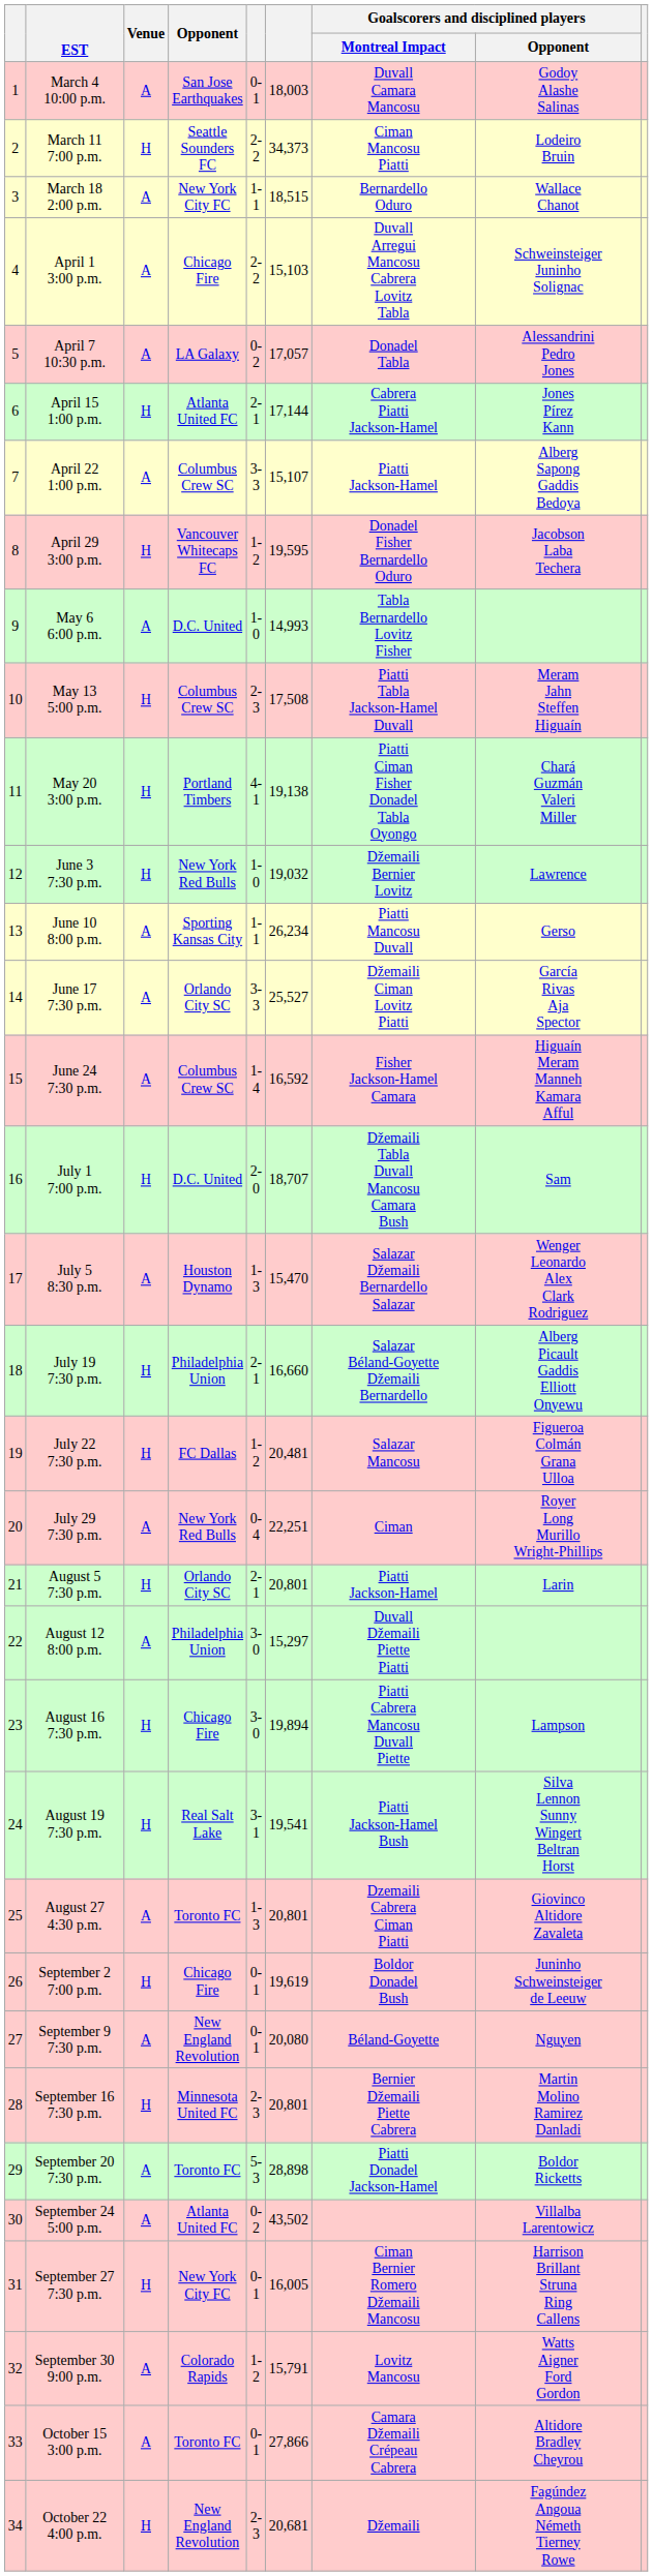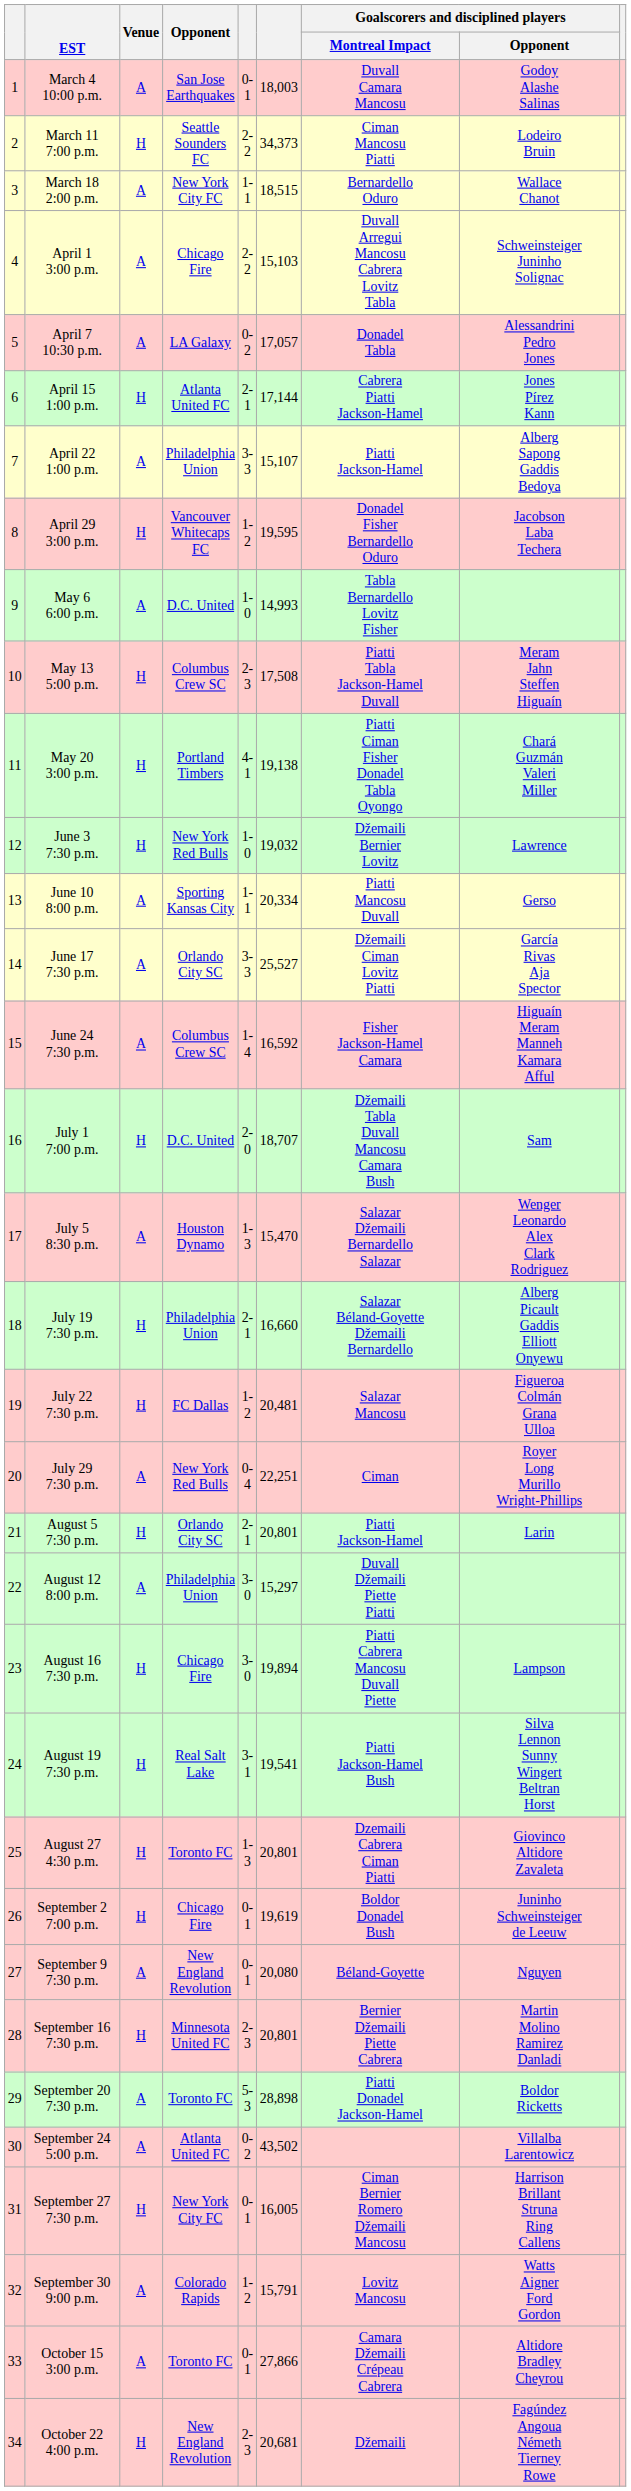 <table class="wikitable" Style="text-align: center;font-size:85%">
 <tr>
 <th rowspan="2"></th>
 <th rowspan="2" style="width:90px"><br><br><a href='#'>EST</a></th>
 <th rowspan="2">Venue</th>
 <th rowspan="2">Opponent</th>
 <th rowspan="2"><br></th>
 <th rowspan="2"></th>
 <th colspan="2">Goalscorers and disciplined players</th>
 <th rowspan="2"></th>
 </tr>
 <tr>
 <th style="width:160px"><a href='#'>Montreal Impact</a></th>
 <th style="width:160px">Opponent</th>
 </tr>
 <tr style="background:#fcc">
 <td>1</td>
 <td>March 4<br>10:00 p.m.</td>
 <td><a href='#'>A</a></td>
 <td><a href='#'>San Jose Earthquakes</a></td>
 <td>0-1</td>
 <td>18,003</td>
 <td><a href='#'>Duvall</a> <br><a href='#'>Camara</a> <br><a href='#'>Mancosu</a> </td>
 <td><a href='#'>Godoy</a> <br><a href='#'>Alashe</a> <br><a href='#'>Salinas</a> </td>
 <td></td>
 </tr>
 <tr style="background:#ffc">
 <td>2</td>
 <td>March 11<br>7:00 p.m.</td>
 <td><a href='#'>H</a></td>
 <td><a href='#'>Seattle Sounders FC</a></td>
 <td>2-2</td>
 <td>34,373</td>
 <td><a href='#'>Ciman</a> <br><a href='#'>Mancosu</a> <br><a href='#'>Piatti</a> </td>
 <td><a href='#'>Lodeiro</a> <br><a href='#'>Bruin</a> </td>
 <td></td>
 </tr>
 <tr style="background:#ffc">
 <td>3</td>
 <td>March 18<br>2:00 p.m.</td>
 <td><a href='#'>A</a></td>
 <td><a href='#'>New York City FC</a></td>
 <td>1-1</td>
 <td>18,515</td>
 <td><a href='#'>Bernardello</a> <br><a href='#'>Oduro</a> </td>
 <td><a href='#'>Wallace</a> <br><a href='#'>Chanot</a> </td>
 <td></td>
 </tr>
 <tr style="background:#ffc">
 <td>4</td>
 <td>April 1<br>3:00 p.m.</td>
 <td><a href='#'>A</a></td>
 <td><a href='#'>Chicago Fire</a></td>
 <td>2-2</td>
 <td>15,103</td>
 <td><a href='#'>Duvall</a> <br><a href='#'>Arregui</a> <br><a href='#'>Mancosu</a> <br><a href='#'>Cabrera</a> <br><a href='#'>Lovitz</a> <br><a href='#'>Tabla</a> </td>
 <td><a href='#'>Schweinsteiger</a> <br><a href='#'>Juninho</a> <br><a href='#'>Solignac</a> </td>
 <td></td>
 </tr>
 <tr style="background:#fcc">
 <td>5</td>
 <td>April 7<br>10:30 p.m.</td>
 <td><a href='#'>A</a></td>
 <td><a href='#'>LA Galaxy</a></td>
 <td>0-2</td>
 <td>17,057</td>
 <td><a href='#'>Donadel</a> <br><a href='#'>Tabla</a> </td>
 <td><a href='#'>Alessandrini</a> <br><a href='#'>Pedro</a> <br><a href='#'>Jones</a> </td>
 <td></td>
 </tr>
 <tr style="background:#cfc">
 <td>6</td>
 <td>April 15<br>1:00 p.m.</td>
 <td><a href='#'>H</a></td>
 <td><a href='#'>Atlanta United FC</a></td>
 <td>2-1</td>
 <td>17,144</td>
 <td><a href='#'>Cabrera</a> <br><a href='#'>Piatti</a> <br><a href='#'>Jackson-Hamel</a> </td>
 <td><a href='#'>Jones</a> <br><a href='#'>Pírez</a> <br><a href='#'>Kann</a> </td>
 <td></td>
 </tr>
 <tr style="background:#ffc">
 <td>7</td>
 <td>April 22<br>1:00 p.m.</td>
 <td><a href='#'>A</a></td>
-<td><a href='#'>Columbus Crew SC</a></td>
+<td><a href='#'>Philadelphia Union</a></td>
 <td>3-3</td>
 <td>15,107</td>
 <td><a href='#'>Piatti</a> <br><a href='#'>Jackson-Hamel</a> </td>
 <td><a href='#'>Alberg</a> <br><a href='#'>Sapong</a> <br><a href='#'>Gaddis</a> <br><a href='#'>Bedoya</a> </td>
 <td></td>
 </tr>
 <tr style="background:#fcc">
 <td>8</td>
 <td>April 29<br>3:00 p.m.</td>
 <td><a href='#'>H</a></td>
 <td><a href='#'>Vancouver Whitecaps FC</a></td>
 <td>1-2</td>
 <td>19,595</td>
 <td><a href='#'>Donadel</a> <br><a href='#'>Fisher</a> <br><a href='#'>Bernardello</a> <br><a href='#'>Oduro</a> </td>
 <td><a href='#'>Jacobson</a> <br><a href='#'>Laba</a> <br><a href='#'>Techera</a> </td>
 <td></td>
 </tr>
 <tr style="background:#cfc">
 <td>9</td>
 <td>May 6<br>6:00 p.m.</td>
 <td><a href='#'>A</a></td>
 <td><a href='#'>D.C. United</a></td>
 <td>1-0</td>
 <td>14,993</td>
 <td><a href='#'>Tabla</a> <br><a href='#'>Bernardello</a> <br><a href='#'>Lovitz</a> <br><a href='#'>Fisher</a> </td>
 <td></td>
 <td></td>
 </tr>
 <tr style="background:#fcc">
 <td>10</td>
 <td>May 13<br>5:00 p.m.</td>
 <td><a href='#'>H</a></td>
 <td><a href='#'>Columbus Crew SC</a></td>
 <td>2-3</td>
 <td>17,508</td>
 <td><a href='#'>Piatti</a> <br><a href='#'>Tabla</a> <br><a href='#'>Jackson-Hamel</a> <br><a href='#'>Duvall</a> </td>
 <td><a href='#'>Meram</a> <br><a href='#'>Jahn</a> <br><a href='#'>Steffen</a> <br><a href='#'>Higuaín</a> </td>
 <td></td>
 </tr>
 <tr style="background:#cfc">
 <td>11</td>
 <td>May 20<br>3:00 p.m.</td>
 <td><a href='#'>H</a></td>
 <td><a href='#'>Portland Timbers</a></td>
 <td>4-1</td>
 <td>19,138</td>
 <td><a href='#'>Piatti</a> <br><a href='#'>Ciman</a> <br><a href='#'>Fisher</a> <br><a href='#'>Donadel</a> <br><a href='#'>Tabla</a> <br><a href='#'>Oyongo</a> </td>
 <td><a href='#'>Chará</a> <br><a href='#'>Guzmán</a> <br><a href='#'>Valeri</a> <br><a href='#'>Miller</a> </td>
 <td></td>
 </tr>
 <tr style="background:#cfc">
 <td>12</td>
 <td>June 3<br>7:30 p.m.</td>
 <td><a href='#'>H</a></td>
 <td><a href='#'>New York Red Bulls</a></td>
 <td>1-0</td>
 <td>19,032</td>
 <td><a href='#'>Džemaili</a> <br><a href='#'>Bernier</a> <br><a href='#'>Lovitz</a> </td>
 <td><a href='#'>Lawrence</a> </td>
 <td></td>
 </tr>
 <tr style="background:#ffc">
 <td>13</td>
 <td>June 10<br>8:00 p.m.</td>
 <td><a href='#'>A</a></td>
 <td><a href='#'>Sporting Kansas City</a></td>
 <td>1-1</td>
-<td>26,234</td>
+<td>20,334</td>
 <td><a href='#'>Piatti</a> <br><a href='#'>Mancosu</a> <br><a href='#'>Duvall</a> </td>
 <td><a href='#'>Gerso</a> </td>
 <td></td>
 </tr>
 <tr style="background:#ffc">
 <td>14</td>
 <td>June 17<br>7:30 p.m.</td>
 <td><a href='#'>A</a></td>
 <td><a href='#'>Orlando City SC</a></td>
 <td>3-3</td>
 <td>25,527</td>
 <td><a href='#'>Džemaili</a> <br><a href='#'>Ciman</a> <br><a href='#'>Lovitz</a><br><a href='#'>Piatti</a></td>
 <td><a href='#'>García</a> <br><a href='#'>Rivas</a> <br><a href='#'>Aja</a> <br><a href='#'>Spector</a> </td>
 <td></td>
 </tr>
 <tr style="background:#fcc">
 <td>15</td>
 <td>June 24<br>7:30 p.m.</td>
 <td><a href='#'>A</a></td>
 <td><a href='#'>Columbus Crew SC</a></td>
 <td>1-4</td>
 <td>16,592</td>
 <td><a href='#'>Fisher</a> <br><a href='#'>Jackson-Hamel</a> <br><a href='#'>Camara</a></td>
 <td><a href='#'>Higuaín</a> <br><a href='#'>Meram</a> <br><a href='#'>Manneh</a><br><a href='#'>Kamara</a><br><a href='#'>Afful</a></td>
 <td></td>
 </tr>
 <tr style="background:#cfc">
 <td>16</td>
 <td>July 1<br>7:00 p.m.</td>
 <td><a href='#'>H</a></td>
 <td><a href='#'>D.C. United</a></td>
 <td>2-0</td>
 <td>18,707</td>
 <td><a href='#'>Džemaili</a> <br><a href='#'>Tabla</a> <br><a href='#'>Duvall</a><br><a href='#'>Mancosu</a><br><a href='#'>Camara</a><br><a href='#'>Bush</a></td>
 <td><a href='#'>Sam</a></td>
 <td></td>
 </tr>
 <tr style="background:#fcc">
 <td>17</td>
 <td>July 5<br>8:30 p.m.</td>
 <td><a href='#'>A</a></td>
 <td><a href='#'>Houston Dynamo</a></td>
 <td>1-3</td>
 <td>15,470</td>
 <td><a href='#'>Salazar</a> <br><a href='#'>Džemaili</a> <br><a href='#'>Bernardello</a> <br><a href='#'>Salazar</a> </td>
 <td><a href='#'>Wenger</a> <br><a href='#'>Leonardo</a> <br><a href='#'>Alex</a> <br><a href='#'>Clark</a> <br><a href='#'>Rodriguez</a> </td>
 <td></td>
 </tr>
 <tr style="background:#cfc">
 <td>18</td>
 <td>July 19<br>7:30 p.m.</td>
 <td><a href='#'>H</a></td>
 <td><a href='#'>Philadelphia Union</a></td>
 <td>2-1</td>
 <td>16,660</td>
 <td><a href='#'>Salazar</a> <br><a href='#'>Béland-Goyette</a> <br><a href='#'>Džemaili</a> <br><a href='#'>Bernardello</a> </td>
 <td><a href='#'>Alberg</a> <br><a href='#'>Picault</a> <br><a href='#'>Gaddis</a> <br><a href='#'>Elliott</a> <br><a href='#'>Onyewu</a> </td>
 <td></td>
 </tr>
 <tr style="background:#fcc">
 <td>19</td>
 <td>July 22<br>7:30 p.m.</td>
 <td><a href='#'>H</a></td>
 <td><a href='#'>FC Dallas</a></td>
 <td>1-2</td>
 <td>20,481</td>
 <td><a href='#'>Salazar</a> <br><a href='#'>Mancosu</a> </td>
 <td><a href='#'>Figueroa</a> <br><a href='#'>Colmán</a> <br><a href='#'>Grana</a> <br><a href='#'>Ulloa</a> </td>
 <td></td>
 </tr>
 <tr style="background:#fcc">
 <td>20</td>
 <td>July 29<br>7:30 p.m.</td>
 <td><a href='#'>A</a></td>
 <td><a href='#'>New York Red Bulls</a></td>
 <td>0-4</td>
 <td>22,251</td>
 <td><a href='#'>Ciman</a> </td>
 <td><a href='#'>Royer</a> <br><a href='#'>Long</a> <br><a href='#'>Murillo</a> <br><a href='#'>Wright-Phillips</a> </td>
 <td></td>
 </tr>
 <tr style="background:#cfc">
 <td>21</td>
 <td>August 5<br>7:30 p.m.</td>
 <td><a href='#'>H</a></td>
 <td><a href='#'>Orlando City SC</a></td>
 <td>2-1</td>
 <td>20,801</td>
 <td><a href='#'>Piatti</a> <br><a href='#'>Jackson-Hamel</a> </td>
 <td><a href='#'>Larin</a> </td>
 <td></td>
 </tr>
 <tr style="background:#cfc">
 <td>22</td>
 <td>August 12<br>8:00 p.m.</td>
 <td><a href='#'>A</a></td>
 <td><a href='#'>Philadelphia Union</a></td>
 <td>3-0</td>
 <td>15,297</td>
 <td><a href='#'>Duvall</a> <br><a href='#'>Džemaili</a> <br><a href='#'>Piette</a> <br><a href='#'>Piatti</a> </td>
 <td></td>
 <td></td>
 </tr>
 <tr style="background:#cfc">
 <td>23</td>
 <td>August 16<br>7:30 p.m.</td>
 <td><a href='#'>H</a></td>
 <td><a href='#'>Chicago Fire</a></td>
 <td>3-0</td>
 <td>19,894</td>
 <td><a href='#'>Piatti</a> <br><a href='#'>Cabrera</a> <br><a href='#'>Mancosu</a> <br><a href='#'>Duvall</a> <br><a href='#'>Piette</a> </td>
 <td><a href='#'>Lampson</a> </td>
 <td></td>
 </tr>
 <tr style="background:#cfc">
 <td>24</td>
 <td>August 19<br>7:30 p.m.</td>
 <td><a href='#'>H</a></td>
 <td><a href='#'>Real Salt Lake</a></td>
 <td>3-1</td>
 <td>19,541</td>
 <td><a href='#'>Piatti</a> <br><a href='#'>Jackson-Hamel</a> <br><a href='#'>Bush</a> </td>
 <td><a href='#'>Silva</a> <br><a href='#'>Lennon</a> <br><a href='#'>Sunny</a> <br><a href='#'>Wingert</a> <br><a href='#'>Beltran</a> <br><a href='#'>Horst</a> </td>
 <td></td>
 </tr>
 <tr style="background:#fcc">
 <td>25</td>
 <td>August 27<br>4:30 p.m.</td>
-<td><a href='#'>A</a></td>
+<td><a href='#'>H</a></td>
 <td><a href='#'>Toronto FC</a></td>
 <td>1-3</td>
 <td>20,801</td>
 <td><a href='#'>Dzemaili</a> <br><a href='#'>Cabrera</a> <br><a href='#'>Ciman</a> <br><a href='#'>Piatti</a> </td>
 <td><a href='#'>Giovinco</a> <br><a href='#'>Altidore</a> <br><a href='#'>Zavaleta</a> </td>
 <td></td>
 </tr>
 <tr style="background:#fcc">
 <td>26</td>
 <td>September 2<br>7:00 p.m.</td>
 <td><a href='#'>H</a></td>
 <td><a href='#'>Chicago Fire</a></td>
 <td>0-1</td>
 <td>19,619</td>
 <td><a href='#'>Boldor</a> <br><a href='#'>Donadel</a> <br><a href='#'>Bush</a> </td>
 <td><a href='#'>Juninho</a> <br><a href='#'>Schweinsteiger</a> <br><a href='#'>de Leeuw</a> </td>
 <td></td>
 </tr>
 <tr style="background:#fcc">
 <td>27</td>
 <td>September 9<br>7:30 p.m.</td>
 <td><a href='#'>A</a></td>
 <td><a href='#'>New England Revolution</a></td>
 <td>0-1</td>
 <td>20,080</td>
 <td><a href='#'>Béland-Goyette</a> </td>
 <td><a href='#'>Nguyen</a> </td>
 <td></td>
 </tr>
 <tr style="background:#fcc">
 <td>28</td>
 <td>September 16<br>7:30 p.m.</td>
 <td><a href='#'>H</a></td>
 <td><a href='#'>Minnesota United FC</a></td>
 <td>2-3</td>
 <td>20,801</td>
 <td><a href='#'>Bernier</a> <br><a href='#'>Džemaili</a> <br><a href='#'>Piette</a> <br><a href='#'>Cabrera</a> </td>
 <td><a href='#'>Martin</a> <br><a href='#'>Molino</a> <br><a href='#'>Ramirez</a> <br><a href='#'>Danladi</a> </td>
 <td></td>
 </tr>
 <tr style="background:#cfc">
 <td>29</td>
 <td>September 20<br>7:30 p.m.</td>
 <td><a href='#'>A</a></td>
 <td><a href='#'>Toronto FC</a></td>
 <td>5-3</td>
 <td>28,898</td>
 <td><a href='#'>Piatti</a> <br><a href='#'>Donadel</a> <br><a href='#'>Jackson-Hamel</a> </td>
 <td><a href='#'>Boldor</a> <br><a href='#'>Ricketts</a> </td>
 <td></td>
 </tr>
 <tr style="background:#fcc">
 <td>30</td>
 <td>September 24<br>5:00 p.m.</td>
 <td><a href='#'>A</a></td>
 <td><a href='#'>Atlanta United FC</a></td>
 <td>0-2</td>
 <td>43,502</td>
 <td></td>
 <td><a href='#'>Villalba</a> <br><a href='#'>Larentowicz</a> </td>
 <td></td>
 </tr>
 <tr style="background:#fcc">
 <td>31</td>
 <td>September 27<br>7:30 p.m.</td>
 <td><a href='#'>H</a></td>
 <td><a href='#'>New York City FC</a></td>
 <td>0-1</td>
 <td>16,005</td>
 <td><a href='#'>Ciman</a> <br><a href='#'>Bernier</a> <br><a href='#'>Romero</a> <br><a href='#'>Džemaili</a> <br><a href='#'>Mancosu</a> </td>
 <td><a href='#'>Harrison</a> <br><a href='#'>Brillant</a> <br><a href='#'>Struna</a> <br><a href='#'>Ring</a> <br><a href='#'>Callens</a> </td>
 <td></td>
 </tr>
 <tr style="background:#fcc">
 <td>32</td>
 <td>September 30<br>9:00 p.m.</td>
 <td><a href='#'>A</a></td>
 <td><a href='#'>Colorado Rapids</a></td>
 <td>1-2</td>
 <td>15,791</td>
 <td><a href='#'>Lovitz</a> <br><a href='#'>Mancosu</a> </td>
 <td><a href='#'>Watts</a> <br><a href='#'>Aigner</a> <br><a href='#'>Ford</a> <br><a href='#'>Gordon</a> </td>
 <td></td>
 </tr>
 <tr style="background:#fcc">
 <td>33</td>
 <td>October 15<br>3:00 p.m.</td>
 <td><a href='#'>A</a></td>
 <td><a href='#'>Toronto FC</a></td>
 <td>0-1</td>
 <td>27,866</td>
 <td><a href='#'>Camara</a> <br><a href='#'>Džemaili</a> <br><a href='#'>Crépeau</a> <br><a href='#'>Cabrera</a> </td>
 <td><a href='#'>Altidore</a> <br><a href='#'>Bradley</a> <br><a href='#'>Cheyrou</a> </td>
 <td></td>
 </tr>
 <tr style="background:#fcc">
 <td>34</td>
 <td>October 22<br>4:00 p.m.</td>
 <td><a href='#'>H</a></td>
 <td><a href='#'>New England Revolution</a></td>
 <td>2-3</td>
 <td>20,681</td>
 <td><a href='#'>Džemaili</a> </td>
 <td><a href='#'>Fagúndez</a> <br><a href='#'>Angoua</a> <br><a href='#'>Németh</a> <br><a href='#'>Tierney</a> <br><a href='#'>Rowe</a> </td>
 <td></td>
 </tr>
 </table>
